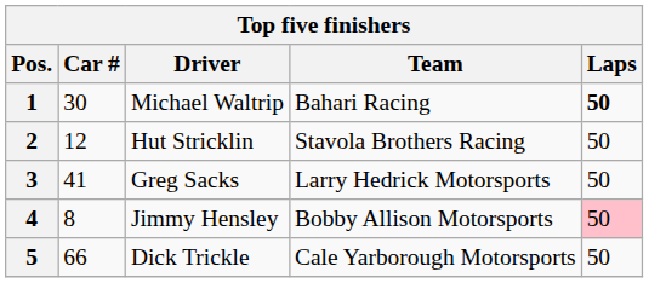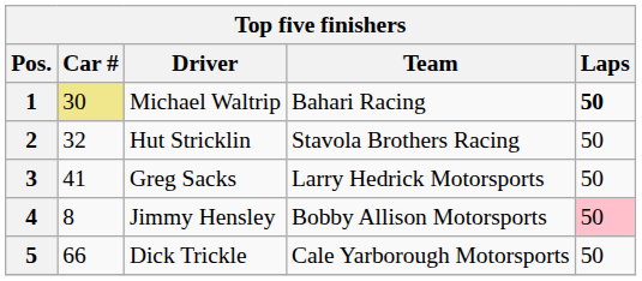 <table class="wikitable" style="font-size:95%;">
 <tr>
 <th colspan=9>Top five finishers</th>
 </tr>
 <tr>
 <th>Pos.</th>
 <th>Car #</th>
 <th>Driver</th>
 <th>Team</th>
 <th>Laps</th>
 </tr>
 <tr>
 <th>1</th>
-<td>30</td>
+<td style="background: khaki;">30</td>
 <td>Michael Waltrip</td>
 <td>Bahari Racing</td>
 <td><strong>50</strong></td>
 </tr>
 <tr>
 <th>2</th>
-<td>12</td>
+<td>32</td>
 <td>Hut Stricklin</td>
 <td>Stavola Brothers Racing</td>
 <td>50</td>
 </tr>
 <tr>
 <th>3</th>
 <td>41</td>
 <td>Greg Sacks</td>
 <td>Larry Hedrick Motorsports</td>
 <td>50</td>
 </tr>
 <tr>
 <th>4</th>
 <td>8</td>
 <td>Jimmy Hensley</td>
 <td>Bobby Allison Motorsports</td>
 <td style="background: pink;">50</td>
 </tr>
 <tr>
 <th>5</th>
 <td>66</td>
 <td>Dick Trickle</td>
 <td>Cale Yarborough Motorsports</td>
 <td>50</td>
 </tr>
 <tr>
 </tr>
 </table>
